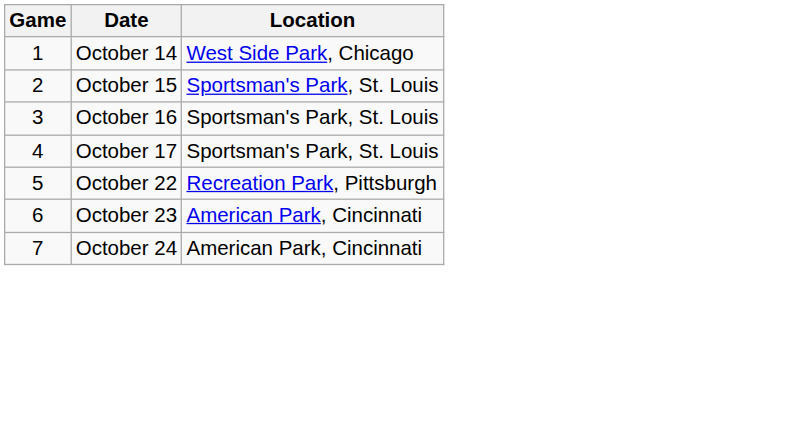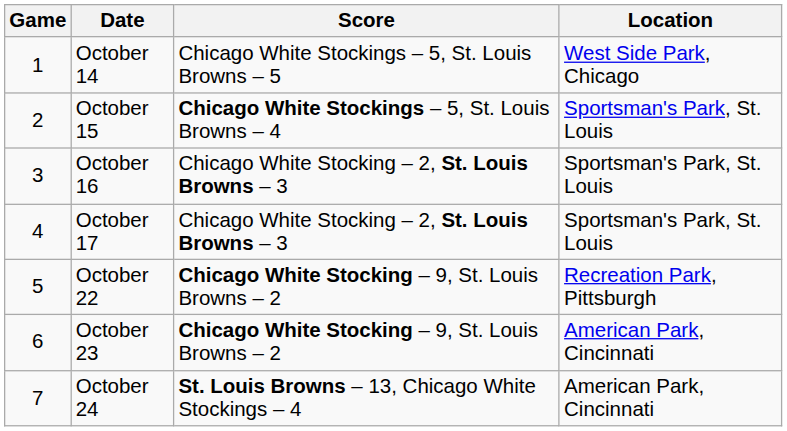 <table class="wikitable sortable">
 <tr>
 <th align="center">Game</th>
 <th>Date</th>
+<th>Score</th>
 <th>Location</th>
 </tr>
 <tr>
 <td align="center">1</td>
 <td>October 14</td>
+<td>Chicago White Stockings – 5, St. Louis Browns – 5</td>
 <td><a href='#'>West Side Park</a>, Chicago</td>
 </tr>
 <tr>
 <td align="center">2</td>
 <td>October 15</td>
+<td><strong>Chicago White Stockings</strong> – 5, St. Louis Browns – 4</td>
 <td><a href='#'>Sportsman's Park</a>, St. Louis</td>
 </tr>
 <tr>
 <td align="center">3</td>
 <td>October 16</td>
+<td>Chicago White Stocking – 2, <strong>St. Louis Browns</strong> – 3</td>
 <td>Sportsman's Park, St. Louis</td>
 </tr>
 <tr>
 <td align="center">4</td>
 <td>October 17</td>
+<td>Chicago White Stocking – 2, <strong>St. Louis Browns</strong> – 3</td>
 <td>Sportsman's Park, St. Louis</td>
 </tr>
 <tr>
 <td align="center">5</td>
 <td>October 22</td>
+<td><strong>Chicago White Stocking</strong> – 9, St. Louis Browns – 2</td>
 <td><a href='#'>Recreation Park</a>, Pittsburgh</td>
 </tr>
 <tr>
 <td align="center">6</td>
 <td>October 23</td>
+<td><strong>Chicago White Stocking</strong> – 9, St. Louis Browns – 2</td>
 <td><a href='#'>American Park</a>, Cincinnati</td>
 </tr>
 <tr>
 <td align="center">7</td>
 <td>October 24</td>
+<td><strong>St. Louis Browns</strong> – 13, Chicago White Stockings – 4</td>
 <td>American Park, Cincinnati</td>
 </tr>
 </table>
